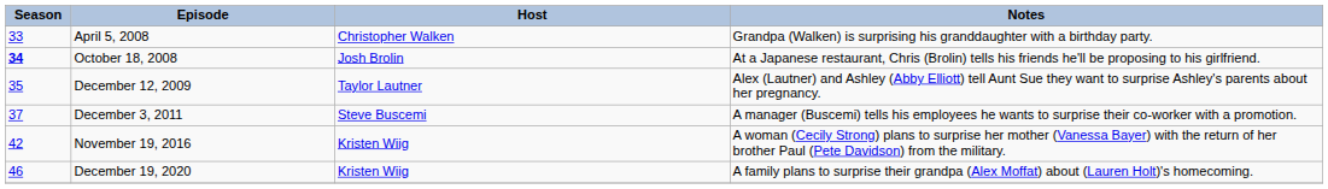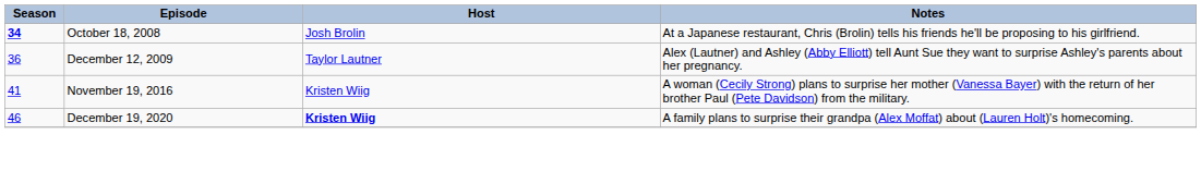 <table class="wikitable" style="width:100%;">
 <tr>
 <th style="background:#B0C4DE;" width="5%">Season</th>
 <th style="background:#B0C4DE;" width="20%">Episode</th>
 <th style="background:#B0C4DE;" width="30%">Host</th>
 <th style="background:#B0C4DE;" width="45%">Notes</th>
 </tr>
 <tr>
-<td><a href='#'>33</a></td>
-<td>April 5, 2008</td>
-<td><a href='#'>Christopher Walken</a></td>
-<td>Grandpa (Walken) is surprising his granddaughter with a birthday party.</td>
-</tr>
-<tr>
 <td><strong><a href='#'>34</a></strong></td>
 <td>October 18, 2008</td>
 <td><a href='#'>Josh Brolin</a></td>
 <td>At a Japanese restaurant, Chris (Brolin) tells his friends he'll be proposing to his girlfriend.</td>
 </tr>
 <tr>
-<td><a href='#'>35</a></td>
+<td><a href='#'>36</a></td>
 <td>December 12, 2009</td>
 <td><a href='#'>Taylor Lautner</a></td>
 <td>Alex (Lautner) and Ashley (<a href='#'>Abby Elliott</a>) tell Aunt Sue they want to surprise Ashley's parents about her pregnancy.</td>
 </tr>
 <tr>
-<td><a href='#'>37</a></td>
-<td>December 3, 2011</td>
-<td><a href='#'>Steve Buscemi</a></td>
-<td>A manager (Buscemi) tells his employees he wants to surprise their co-worker with a promotion.</td>
-</tr>
-<tr>
-<td><a href='#'>42</a></td>
+<td><a href='#'>41</a></td>
 <td>November 19, 2016</td>
 <td><a href='#'>Kristen Wiig</a></td>
 <td>A woman (<a href='#'>Cecily Strong</a>) plans to surprise her mother (<a href='#'>Vanessa Bayer</a>) with the return of her brother Paul (<a href='#'>Pete Davidson</a>) from the military.</td>
 </tr>
 <tr>
 <td><a href='#'>46</a></td>
 <td>December 19, 2020</td>
-<td><a href='#'>Kristen Wiig</a></td>
+<td><strong><a href='#'>Kristen Wiig</a></strong></td>
 <td>A family plans to surprise their grandpa (<a href='#'>Alex Moffat</a>) about (<a href='#'>Lauren Holt</a>)'s homecoming.</td>
 </tr>
 <tr>
 </tr>
 </table>
